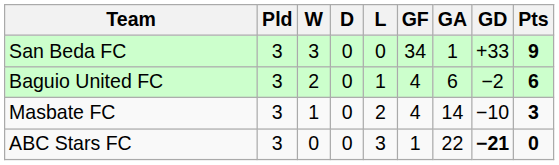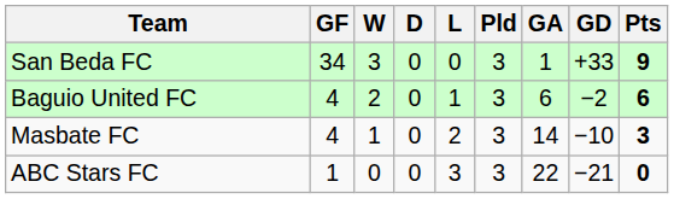 <table class="wikitable" style="text-align: center;">
 <tr>
 <th width="200">Team</th>
-<th width="20">Pld</th>
+<th width="20">GF</th>
 <th width="20">W</th>
 <th width="20">D</th>
 <th width="20">L</th>
-<th width="20">GF</th>
+<th width="20">Pld</th>
 <th width="20">GA</th>
 <th width="20">GD</th>
 <th width="20">Pts</th>
 </tr>
 <tr bgcolor=#ccffcc>
 <td style="text-align:left;">San Beda FC</td>
-<td>3</td>
+<td>34</td>
 <td>3</td>
 <td>0</td>
 <td>0</td>
-<td>34</td>
+<td>3</td>
 <td>1</td>
 <td>+33</td>
 <td><strong>9</strong></td>
 </tr>
 <tr bgcolor=#ccffcc>
 <td style="text-align:left;">Baguio United FC</td>
-<td>3</td>
+<td>4</td>
 <td>2</td>
 <td>0</td>
 <td>1</td>
-<td>4</td>
+<td>3</td>
 <td>6</td>
 <td>−2</td>
 <td><strong>6</strong></td>
 </tr>
 <tr>
 <td style="text-align:left;">Masbate FC</td>
-<td>3</td>
+<td>4</td>
 <td>1</td>
 <td>0</td>
 <td>2</td>
-<td>4</td>
+<td>3</td>
 <td>14</td>
 <td>−10</td>
 <td><strong>3</strong></td>
 </tr>
 <tr>
 <td style="text-align:left;">ABC Stars FC</td>
-<td>3</td>
+<td>1</td>
 <td>0</td>
 <td>0</td>
 <td>3</td>
-<td>1</td>
+<td>3</td>
 <td>22</td>
-<td><strong>−21</strong></td>
+<td>−21</td>
 <td><strong>0</strong></td>
 </tr>
 </table>
